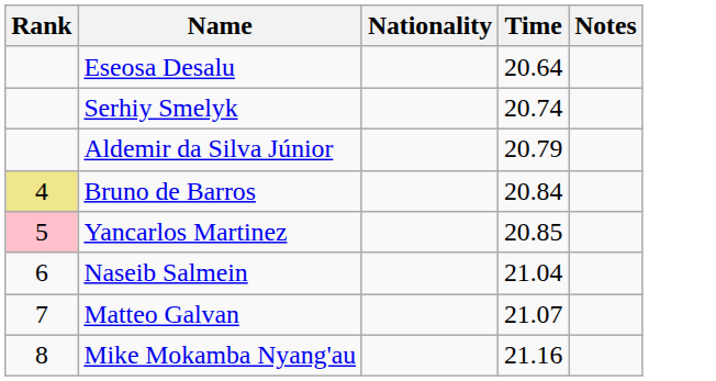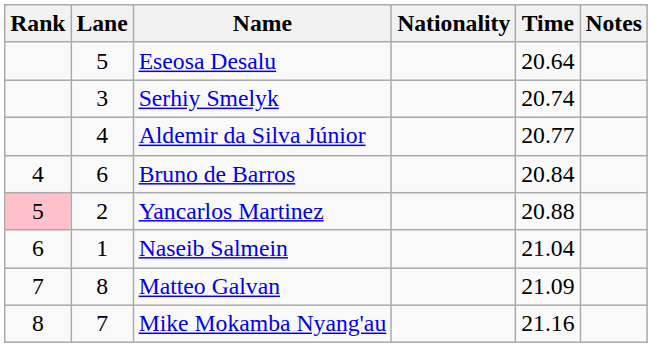 <table class="wikitable sortable" style="text-align:center">
 <tr>
 <th>Rank</th>
+<th>Lane</th>
 <th>Name</th>
 <th>Nationality</th>
 <th>Time</th>
 <th>Notes</th>
 </tr>
 <tr>
 <td></td>
+<td>5</td>
 <td align=left><a href='#'>Eseosa Desalu</a></td>
 <td align=left></td>
 <td>20.64</td>
 <td></td>
 </tr>
 <tr>
 <td></td>
+<td>3</td>
 <td align=left><a href='#'>Serhiy Smelyk</a></td>
 <td align=left></td>
 <td>20.74</td>
 <td></td>
 </tr>
 <tr>
 <td></td>
+<td>4</td>
 <td align=left><a href='#'>Aldemir da Silva Júnior</a></td>
 <td align=left></td>
-<td>20.79</td>
+<td>20.77</td>
 <td></td>
 </tr>
 <tr>
-<td style="background: khaki;">4</td>
+<td>4</td>
+<td>6</td>
 <td align=left><a href='#'>Bruno de Barros</a></td>
 <td align=left></td>
 <td>20.84</td>
 <td></td>
 </tr>
 <tr>
 <td style="background: pink;">5</td>
+<td>2</td>
 <td align=left><a href='#'>Yancarlos Martinez</a></td>
 <td align=left></td>
-<td>20.85</td>
+<td>20.88</td>
 <td></td>
 </tr>
 <tr>
 <td>6</td>
+<td>1</td>
 <td align=left><a href='#'>Naseib Salmein</a></td>
 <td align=left></td>
 <td>21.04</td>
 <td></td>
 </tr>
 <tr>
 <td>7</td>
+<td>8</td>
 <td align=left><a href='#'>Matteo Galvan</a></td>
 <td align=left></td>
-<td>21.07</td>
+<td>21.09</td>
 <td></td>
 </tr>
 <tr>
 <td>8</td>
+<td>7</td>
 <td align=left><a href='#'>Mike Mokamba Nyang'au</a></td>
 <td align=left></td>
 <td>21.16</td>
 <td></td>
 </tr>
 </table>
